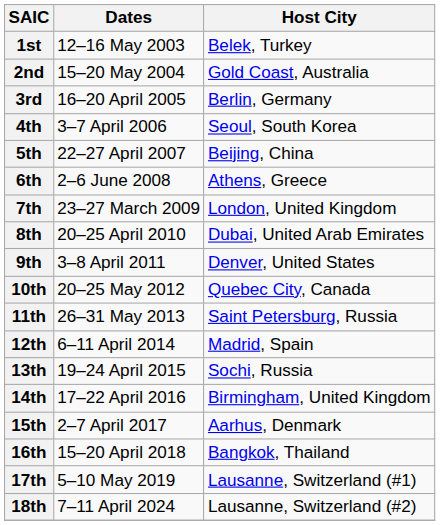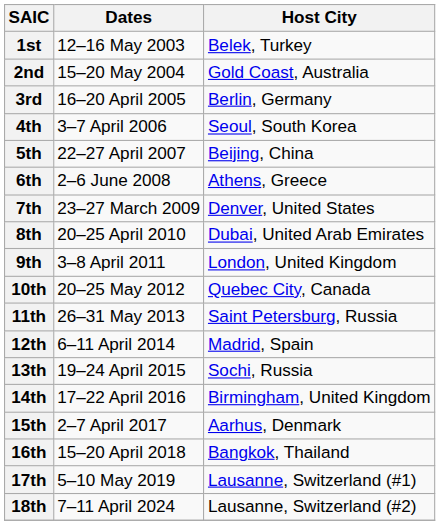 <table class="wikitable">
 <tr>
 <th>SAIC</th>
 <th>Dates</th>
 <th>Host City</th>
 </tr>
 <tr>
 <th>1st</th>
 <td>12–16 May 2003</td>
 <td> <a href='#'>Belek</a>, Turkey</td>
 </tr>
 <tr>
 <th>2nd</th>
 <td>15–20 May 2004</td>
 <td> <a href='#'>Gold Coast</a>, Australia</td>
 </tr>
 <tr>
 <th>3rd</th>
 <td>16–20 April 2005</td>
 <td> <a href='#'>Berlin</a>, Germany</td>
 </tr>
 <tr>
 <th>4th</th>
 <td>3–7 April 2006</td>
 <td> <a href='#'>Seoul</a>, South Korea</td>
 </tr>
 <tr>
 <th>5th</th>
 <td>22–27 April 2007</td>
 <td> <a href='#'>Beijing</a>, China</td>
 </tr>
 <tr>
 <th>6th</th>
 <td>2–6 June 2008</td>
 <td> <a href='#'>Athens</a>, Greece</td>
 </tr>
 <tr>
 <th>7th</th>
 <td>23–27 March 2009</td>
-<td> <a href='#'>London</a>, United Kingdom</td>
+<td> <a href='#'>Denver</a>, United States</td>
 </tr>
 <tr>
 <th>8th</th>
 <td>20–25 April 2010</td>
 <td> <a href='#'>Dubai</a>, United Arab Emirates</td>
 </tr>
 <tr>
 <th>9th</th>
 <td>3–8 April 2011</td>
-<td> <a href='#'>Denver</a>, United States</td>
+<td> <a href='#'>London</a>, United Kingdom</td>
 </tr>
 <tr>
 <th>10th</th>
 <td>20–25 May 2012</td>
 <td> <a href='#'>Quebec City</a>, Canada</td>
 </tr>
 <tr>
 <th>11th</th>
 <td>26–31 May 2013</td>
 <td> <a href='#'>Saint Petersburg</a>, Russia</td>
 </tr>
 <tr>
 <th>12th</th>
 <td>6–11 April 2014</td>
 <td> <a href='#'>Madrid</a>, Spain</td>
 </tr>
 <tr>
 <th>13th</th>
 <td>19–24 April 2015</td>
 <td> <a href='#'>Sochi</a>, Russia</td>
 </tr>
 <tr>
 <th>14th</th>
 <td>17–22 April 2016</td>
 <td> <a href='#'>Birmingham</a>, United Kingdom</td>
 </tr>
 <tr>
 <th>15th</th>
 <td>2–7 April 2017</td>
 <td> <a href='#'>Aarhus</a>, Denmark</td>
 </tr>
 <tr>
 <th>16th</th>
 <td>15–20 April 2018</td>
 <td> <a href='#'>Bangkok</a>, Thailand</td>
 </tr>
 <tr>
 <th>17th</th>
 <td>5–10 May 2019</td>
 <td> <a href='#'>Lausanne</a>, Switzerland (#1)</td>
 </tr>
 <tr>
 <th>18th</th>
 <td>7–11 April 2024</td>
 <td> Lausanne, Switzerland (#2)</td>
 </tr>
 <tr>
 </tr>
 </table>
